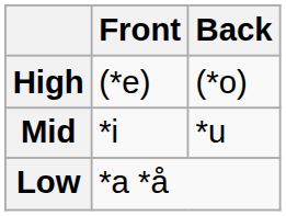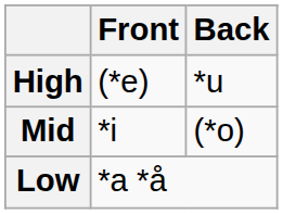 <table class="wikitable">
 <tr>
 <th></th>
 <th>Front</th>
 <th>Back</th>
 </tr>
 <tr>
 <th>High</th>
 <td>(*e)</td>
-<td>(*o)</td>
+<td>*u</td>
 </tr>
 <tr>
 <th>Mid</th>
 <td>*i</td>
-<td>*u</td>
+<td>(*o)</td>
 </tr>
 <tr>
 <th>Low</th>
 <td colspan="2">*a *å</td>
 </tr>
 </table>
